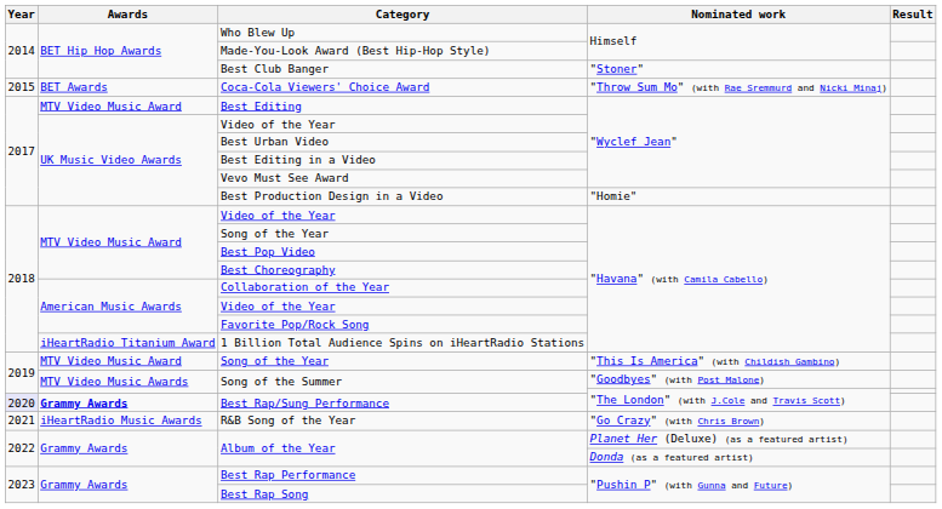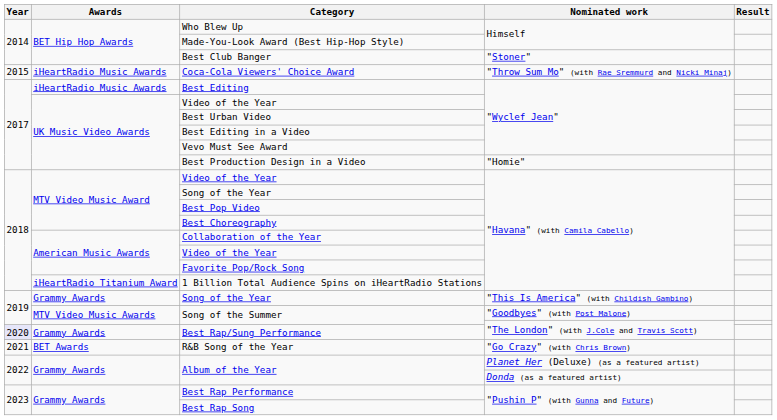 <table class="wikitable">
 <tr>
 <th>Year</th>
 <th>Awards</th>
 <th>Category</th>
 <th>Nominated work</th>
 <th>Result</th>
 </tr>
 <tr>
 <td rowspan="3">2014</td>
 <td rowspan="3"><a href='#'>BET Hip Hop Awards</a></td>
 <td>Who Blew Up</td>
 <td rowspan="2">Himself</td>
 <td></td>
 </tr>
 <tr>
 <td>Made-You-Look Award (Best Hip-Hop Style)</td>
 <td></td>
 </tr>
 <tr>
 <td>Best Club Banger</td>
 <td>"<a href='#'>Stoner</a>"</td>
 <td></td>
 </tr>
 <tr>
 <td>2015</td>
-<td><a href='#'>BET Awards</a></td>
+<td><a href='#'>iHeartRadio Music Awards</a></td>
 <td><a href='#'>Coca-Cola Viewers' Choice Award</a></td>
 <td>"<a href='#'>Throw Sum Mo</a>" <small>(with <a href='#'>Rae Sremmurd</a> and <a href='#'>Nicki Minaj</a>)</small></td>
 <td></td>
 </tr>
 <tr>
 <td rowspan="6">2017</td>
-<td><a href='#'>MTV Video Music Award</a></td>
+<td><a href='#'>iHeartRadio Music Awards</a></td>
 <td><a href='#'>Best Editing</a></td>
 <td rowspan="5">"<a href='#'>Wyclef Jean</a>"</td>
 <td></td>
 </tr>
 <tr>
 <td rowspan="5"><a href='#'>UK Music Video Awards</a></td>
 <td>Video of the Year</td>
 <td></td>
 </tr>
 <tr>
 <td>Best Urban Video</td>
 <td></td>
 </tr>
 <tr>
 <td>Best Editing in a Video</td>
 <td></td>
 </tr>
 <tr>
 <td>Vevo Must See Award</td>
 <td></td>
 </tr>
 <tr>
 <td>Best Production Design in a Video</td>
 <td>"Homie"</td>
 <td></td>
 </tr>
 <tr>
 <td rowspan="8">2018</td>
 <td rowspan="4"><a href='#'>MTV Video Music Award</a></td>
 <td><a href='#'>Video of the Year</a></td>
 <td rowspan="8">"<a href='#'>Havana</a>" <small>(with <a href='#'>Camila Cabello</a>)</small></td>
 <td></td>
 </tr>
 <tr>
 <td>Song of the Year</td>
 <td></td>
 </tr>
 <tr>
 <td><a href='#'>Best Pop Video</a></td>
 <td></td>
 </tr>
 <tr>
 <td><a href='#'>Best Choreography</a></td>
 <td></td>
 </tr>
 <tr>
 <td rowspan="3"><a href='#'>American Music Awards</a></td>
 <td><a href='#'>Collaboration of the Year</a></td>
 <td></td>
 </tr>
 <tr>
 <td><a href='#'>Video of the Year</a></td>
 <td></td>
 </tr>
 <tr>
 <td><a href='#'>Favorite Pop/Rock Song</a></td>
 <td></td>
 </tr>
 <tr>
 <td><a href='#'>iHeartRadio Titanium Award</a></td>
 <td>1 Billion Total Audience Spins on iHeartRadio Stations</td>
 <td></td>
 </tr>
 <tr>
 <td rowspan="3">2019</td>
-<td><a href='#'>MTV Video Music Award</a></td>
+<td><a href='#'>Grammy Awards</a></td>
 <td><a href='#'>Song of the Year</a></td>
 <td>"<a href='#'>This Is America</a>" <small>(with <a href='#'>Childish Gambino</a>)</small></td>
 <td></td>
 </tr>
 <tr>
 <td rowspan="2"><a href='#'>MTV Video Music Awards</a></td>
 <td rowspan="2">Song of the Summer</td>
 <td>"<a href='#'>Goodbyes</a>" <small>(with <a href='#'>Post Malone</a>)</small></td>
 <td></td>
 </tr>
 <tr>
 <td rowspan="2">"<a href='#'>The London</a>" <small>(with <a href='#'>J.Cole</a> and <a href='#'>Travis Scott</a>)</small></td>
 <td></td>
 </tr>
 <tr>
 <td style="background: lavender;">2020</td>
-<td><strong><a href='#'>Grammy Awards</a></strong></td>
+<td><a href='#'>Grammy Awards</a></td>
 <td><a href='#'>Best Rap/Sung Performance</a></td>
 <td></td>
 </tr>
 <tr>
 <td>2021</td>
-<td><a href='#'>iHeartRadio Music Awards</a></td>
+<td><a href='#'>BET Awards</a></td>
 <td>R&B Song of the Year</td>
 <td>"<a href='#'>Go Crazy</a>" <small>(with <a href='#'>Chris Brown</a>)</small></td>
 <td></td>
 </tr>
 <tr>
 <td rowspan="2">2022</td>
 <td rowspan="2"><a href='#'>Grammy Awards</a></td>
 <td rowspan="2"><a href='#'>Album of the Year</a></td>
 <td><em><a href='#'>Planet Her</a></em> (Deluxe) <small>(as a featured artist)</small></td>
 <td></td>
 </tr>
 <tr>
 <td><em><a href='#'>Donda</a></em> <small>(as a featured artist)</small></td>
 <td></td>
 </tr>
 <tr>
 <td rowspan="2">2023</td>
 <td rowspan="2"><a href='#'>Grammy Awards</a></td>
 <td><a href='#'>Best Rap Performance</a></td>
 <td rowspan="2">"<a href='#'>Pushin P</a>" <small>(with <a href='#'>Gunna</a> and <a href='#'>Future</a>)</small></td>
 <td></td>
 </tr>
 <tr>
 <td><a href='#'>Best Rap Song</a></td>
 <td></td>
 </tr>
 </table>
